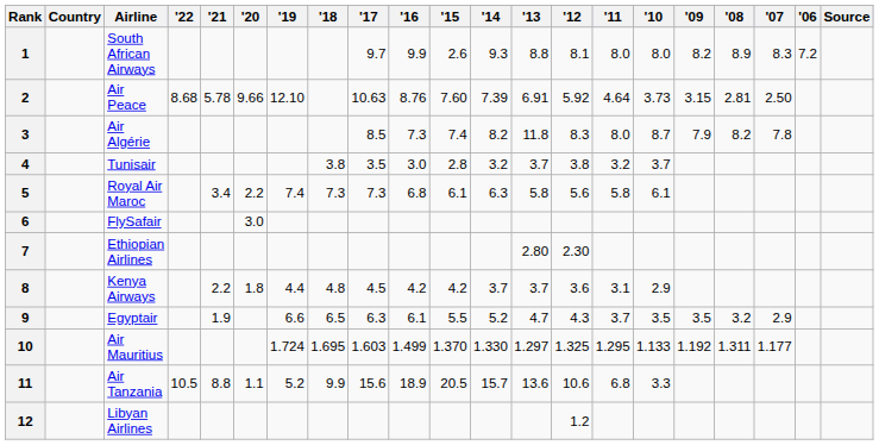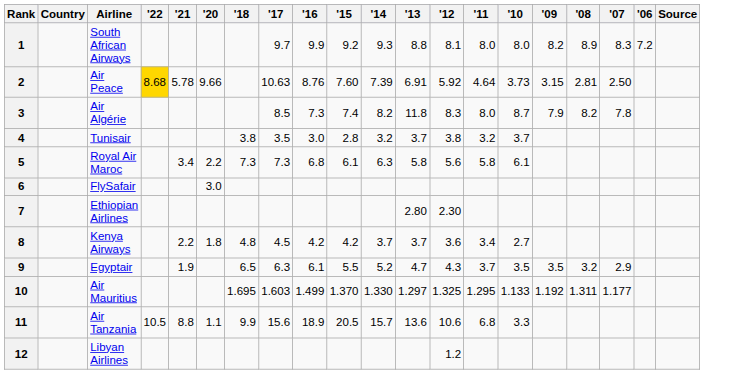 <table class="sortable wikitable" style="text-align: centre;font-size:90%">
 <tr style="background:#ccf;">
 <th>Rank</th>
 <th>Country</th>
 <th>Airline</th>
 <th>'22</th>
 <th>'21</th>
 <th>'20</th>
-<th>'19</th>
 <th>'18</th>
 <th>'17</th>
 <th>'16</th>
 <th>'15</th>
 <th>'14</th>
 <th>'13</th>
 <th>'12</th>
 <th>'11</th>
 <th>'10</th>
 <th>'09</th>
 <th>'08</th>
 <th>'07</th>
 <th>'06</th>
 <th>Source</th>
 </tr>
 <tr>
 <th>1</th>
 <td></td>
 <td><a href='#'>South African Airways</a></td>
 <td align="right"></td>
 <td align="right"></td>
 <td align="right"></td>
 <td align="right"></td>
-<td align="right"></td>
 <td align="right">9.7</td>
 <td align="right">9.9</td>
-<td align="right">2.6</td>
+<td align="right">9.2</td>
 <td align="right">9.3</td>
 <td align="right">8.8</td>
 <td align="right">8.1</td>
 <td align="right">8.0</td>
 <td align="right">8.0</td>
 <td align="right">8.2</td>
 <td align="right">8.9</td>
 <td align="right">8.3</td>
 <td align="right">7.2</td>
 <td></td>
 </tr>
 <tr>
 <th>2</th>
 <td></td>
 <td><a href='#'>Air Peace</a></td>
-<td align="right">8.68</td>
+<td align="right" style="background: gold;">8.68</td>
 <td align="right">5.78</td>
 <td align="right">9.66</td>
-<td align="right">12.10</td>
 <td align="right"></td>
 <td align="right">10.63</td>
 <td align="right">8.76</td>
 <td align="right">7.60</td>
 <td align="right">7.39</td>
 <td align="right">6.91</td>
 <td align="right">5.92</td>
 <td align="right">4.64</td>
 <td align="right">3.73</td>
 <td align="right">3.15</td>
 <td align="right">2.81</td>
 <td align="right">2.50</td>
 <td align="right"></td>
 <td></td>
 </tr>
 <tr>
 <th>3</th>
 <td></td>
 <td><a href='#'>Air Algérie</a></td>
-<td align="right"></td>
 <td align="right"></td>
 <td align="right"></td>
 <td align="right"></td>
 <td align="right"></td>
 <td align="right">8.5</td>
 <td align="right">7.3</td>
 <td align="right">7.4</td>
 <td align="right">8.2</td>
 <td align="right">11.8</td>
 <td align="right">8.3</td>
 <td align="right">8.0</td>
 <td align="right">8.7</td>
 <td align="right">7.9</td>
 <td align="right">8.2</td>
 <td align="right">7.8</td>
 <td align="right"></td>
 <td></td>
 </tr>
 <tr>
 <th>4</th>
 <td></td>
 <td><a href='#'>Tunisair</a></td>
 <td align="right"></td>
 <td align="right"></td>
 <td align="right"></td>
-<td align="right"></td>
 <td align="right">3.8</td>
 <td align="right">3.5</td>
 <td align="right">3.0</td>
 <td align="right">2.8</td>
 <td align="right">3.2</td>
 <td align="right">3.7</td>
 <td align="right">3.8</td>
 <td align="right">3.2</td>
 <td align="right">3.7</td>
 <td align="right"></td>
 <td align="right"></td>
 <td align="right"></td>
 <td align="right"></td>
 <td></td>
 </tr>
 <tr>
 <th>5</th>
 <td></td>
 <td><a href='#'>Royal Air Maroc</a></td>
 <td align="right"></td>
 <td align="right">3.4</td>
 <td align="right">2.2</td>
-<td align="right">7.4</td>
 <td align="right">7.3</td>
 <td align="right">7.3</td>
 <td align="right">6.8</td>
 <td align="right">6.1</td>
 <td align="right">6.3</td>
 <td align="right">5.8</td>
 <td align="right">5.6</td>
 <td align="right">5.8</td>
 <td align="right">6.1</td>
 <td align="right"></td>
 <td align="right"></td>
 <td align="right"></td>
 <td align="right"></td>
 <td></td>
 </tr>
 <tr>
 <th>6</th>
 <td></td>
 <td><a href='#'>FlySafair</a></td>
 <td align="right"></td>
 <td align="right"></td>
 <td align="right">3.0</td>
 <td align="right"></td>
 <td align="right"></td>
 <td align="right"></td>
 <td align="right"></td>
 <td align="right"></td>
 <td align="right"></td>
 <td align="right"></td>
 <td align="right"></td>
 <td align="right"></td>
 <td align="right"></td>
 <td align="right"></td>
 <td align="right"></td>
 <td align="right"></td>
-<td align="right"></td>
 <td></td>
 </tr>
 <tr>
 <th>7</th>
 <td></td>
 <td><a href='#'>Ethiopian Airlines</a></td>
-<td align="right"></td>
 <td align="right"></td>
 <td align="right"></td>
 <td align="right"></td>
 <td align="right"></td>
 <td align="right"></td>
 <td align="right"></td>
 <td align="right"></td>
 <td align="right"></td>
 <td align="right">2.80</td>
 <td align="right">2.30</td>
 <td align="right"></td>
 <td align="right"></td>
 <td align="right"></td>
 <td align="right"></td>
 <td align="right"></td>
 <td align="right"></td>
 <td></td>
 </tr>
 <tr>
 <th>8</th>
 <td></td>
 <td><a href='#'>Kenya Airways</a></td>
 <td align="right"></td>
 <td align="right">2.2</td>
 <td align="right">1.8</td>
-<td align="right">4.4</td>
 <td align="right">4.8</td>
 <td align="right">4.5</td>
 <td align="right">4.2</td>
 <td align="right">4.2</td>
 <td align="right">3.7</td>
 <td align="right">3.7</td>
 <td align="right">3.6</td>
-<td align="right">3.1</td>
-<td align="right">2.9</td>
+<td align="right">3.4</td>
+<td align="right">2.7</td>
 <td align="right"></td>
 <td align="right"></td>
 <td align="right"></td>
 <td align="right"></td>
 <td></td>
 </tr>
 <tr>
 <th>9</th>
 <td></td>
 <td><a href='#'>Egyptair</a></td>
 <td align="right"></td>
 <td align="right">1.9</td>
 <td align="right"></td>
-<td align="right">6.6</td>
 <td align="right">6.5</td>
 <td align="right">6.3</td>
 <td align="right">6.1</td>
 <td align="right">5.5</td>
 <td align="right">5.2</td>
 <td align="right">4.7</td>
 <td align="right">4.3</td>
 <td align="right">3.7</td>
 <td align="right">3.5</td>
 <td align="right">3.5</td>
 <td align="right">3.2</td>
 <td align="right">2.9</td>
 <td align="right"></td>
 <td></td>
 </tr>
 <tr>
 <th>10</th>
 <td></td>
 <td><a href='#'>Air Mauritius</a></td>
 <td align="right"></td>
 <td align="right"></td>
 <td align="right"></td>
-<td align="right">1.724</td>
 <td align="right">1.695</td>
 <td align="right">1.603</td>
 <td align="right">1.499</td>
 <td align="right">1.370</td>
 <td align="right">1.330</td>
 <td align="right">1.297</td>
 <td align="right">1.325</td>
 <td align="right">1.295</td>
 <td align="right">1.133</td>
 <td align="right">1.192</td>
 <td align="right">1.311</td>
 <td align="right">1.177</td>
 <td align="right"></td>
 <td></td>
 </tr>
 <tr>
 <th>11</th>
 <td></td>
 <td><a href='#'>Air Tanzania</a></td>
 <td align="right">10.5</td>
 <td align="right">8.8</td>
 <td align="right">1.1</td>
-<td align="right">5.2</td>
 <td align="right">9.9</td>
 <td align="right">15.6</td>
 <td align="right">18.9</td>
 <td align="right">20.5</td>
 <td align="right">15.7</td>
 <td align="right">13.6</td>
 <td align="right">10.6</td>
 <td align="right">6.8</td>
 <td align="right">3.3</td>
 <td align="right"></td>
 <td align="right"></td>
 <td align="right"></td>
 <td align="right"></td>
 <td></td>
 </tr>
 <tr>
 <th>12</th>
 <td></td>
 <td><a href='#'>Libyan Airlines</a></td>
 <td align="right"></td>
 <td align="right"></td>
 <td align="right"></td>
 <td align="right"></td>
 <td align="right"></td>
 <td align="right"></td>
 <td align="right"></td>
 <td align="right"></td>
 <td align="right"></td>
-<td align="right"></td>
 <td align="right">1.2</td>
 <td align="right"></td>
 <td align="right"></td>
 <td align="right"></td>
 <td align="right"></td>
 <td align="right"></td>
 <td align="right"></td>
 <td></td>
 </tr>
 </table>
